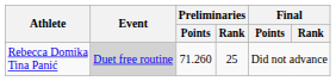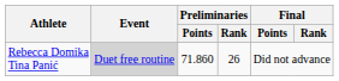 <table class=wikitable style="font-size:90%">
 <tr>
 <th rowspan="2">Athlete</th>
 <th rowspan="2">Event</th>
 <th colspan="2">Preliminaries</th>
 <th colspan="2">Final</th>
 </tr>
 <tr style="font-size:95%">
 <th>Points</th>
 <th>Rank</th>
 <th>Points</th>
 <th>Rank</th>
 </tr>
 <tr align=center>
 <td align=left><a href='#'>Rebecca Domika</a><br><a href='#'>Tina Panić</a></td>
 <td align=left style="background: lightgrey;"><a href='#'>Duet free routine</a></td>
-<td>71.260</td>
-<td>25</td>
+<td>71.860</td>
+<td>26</td>
 <td colspan=2>Did not advance</td>
 </tr>
 </table>
